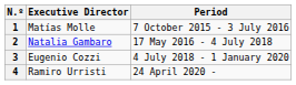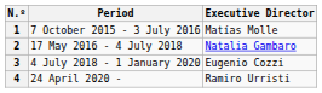 <table class="wikitable">
 <tr>
 <th>N.º</th>
+<th>Period</th>
 <th>Executive Director</th>
-<th>Period</th>
 </tr>
 <tr>
 <th>1</th>
+<td>7 October 2015 - 3 July 2016</td>
 <td>Matías Molle</td>
-<td>7 October 2015 - 3 July 2016</td>
 </tr>
 <tr>
 <th>2</th>
+<td>17 May 2016 - 4 July 2018</td>
 <td><a href='#'>Natalia Gambaro</a></td>
-<td>17 May 2016 - 4 July 2018</td>
 </tr>
 <tr>
 <th>3</th>
+<td>4 July 2018 - 1 January 2020</td>
 <td>Eugenio Cozzi</td>
-<td>4 July 2018 - 1 January 2020</td>
 </tr>
 <tr>
 <th>4</th>
+<td>24 April 2020 -</td>
 <td>Ramiro Urristi</td>
-<td>24 April 2020 -</td>
 </tr>
 </table>
